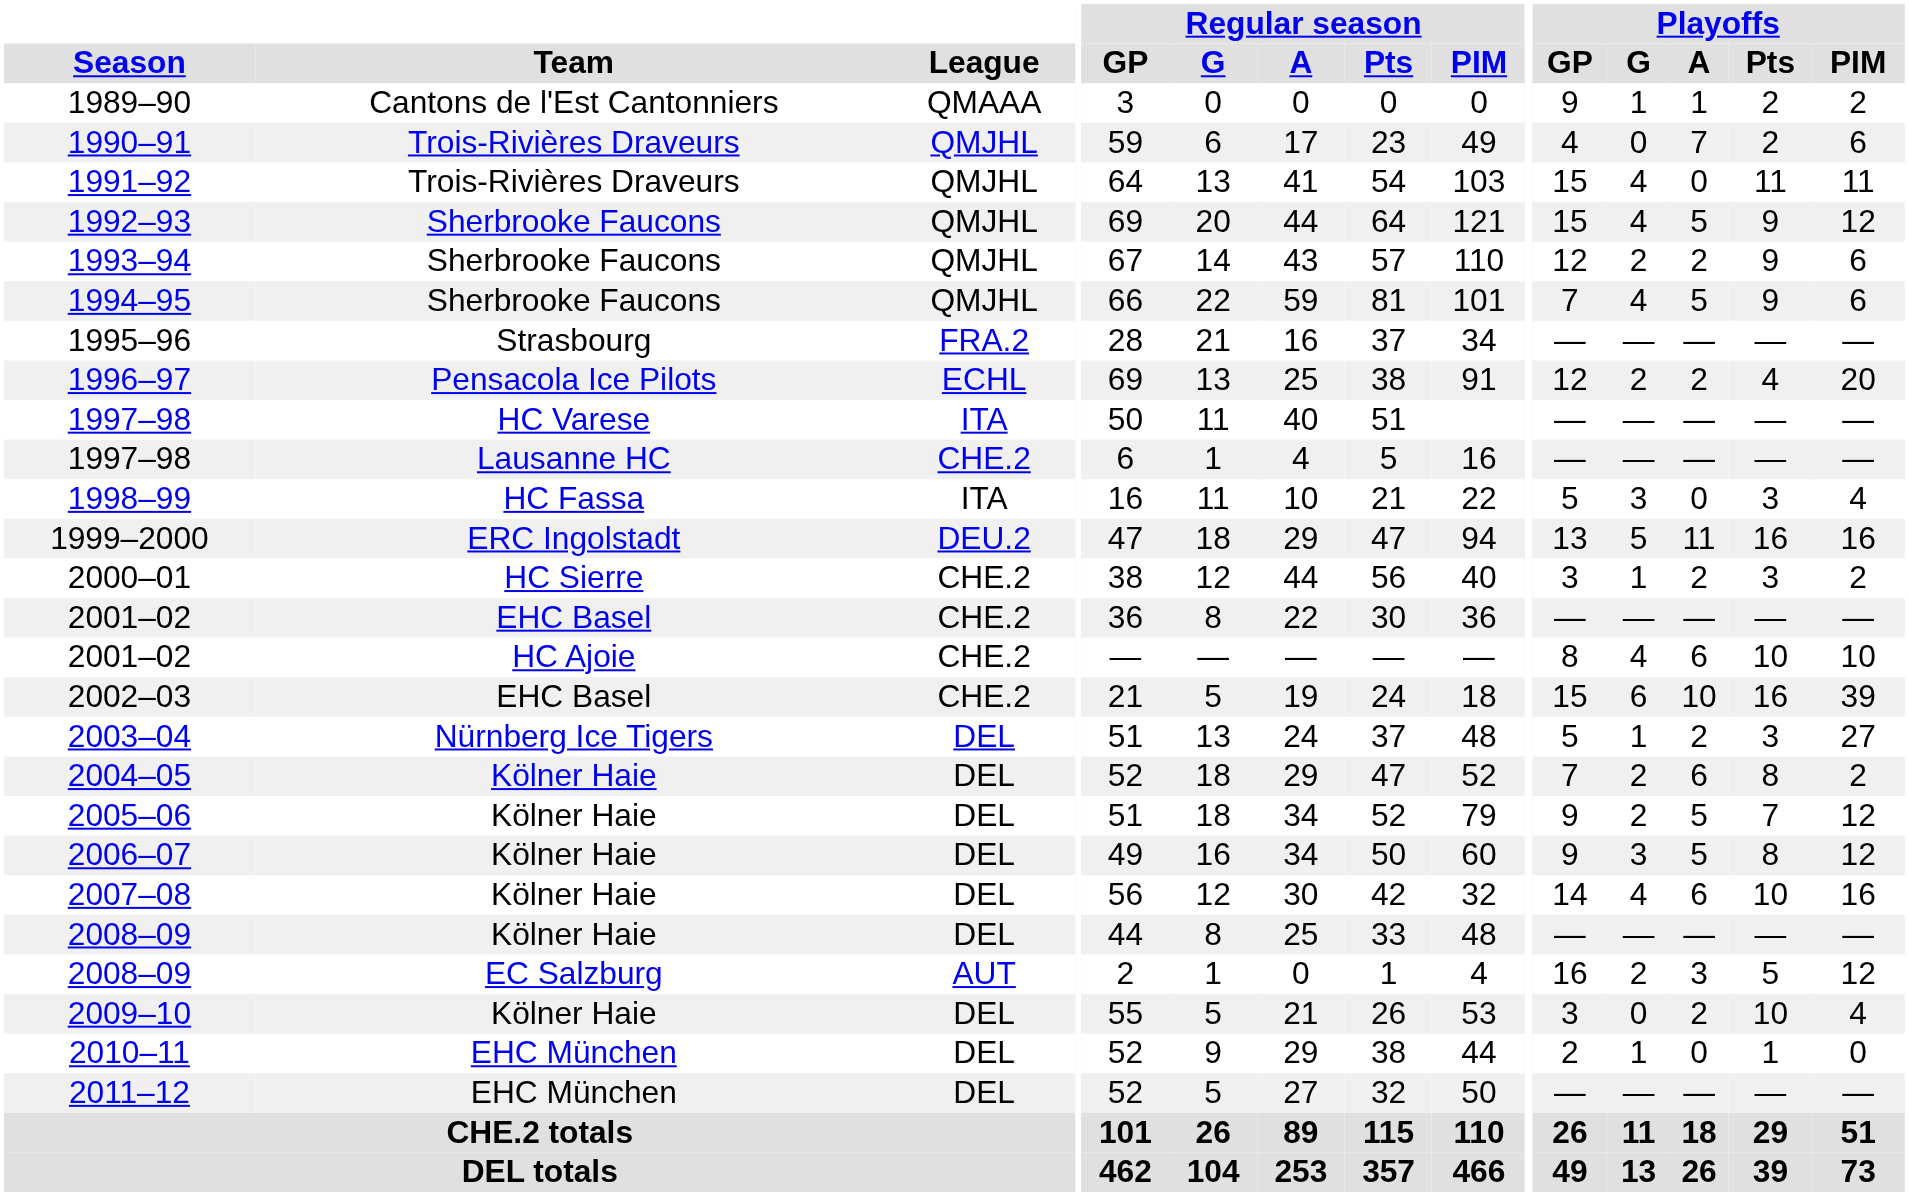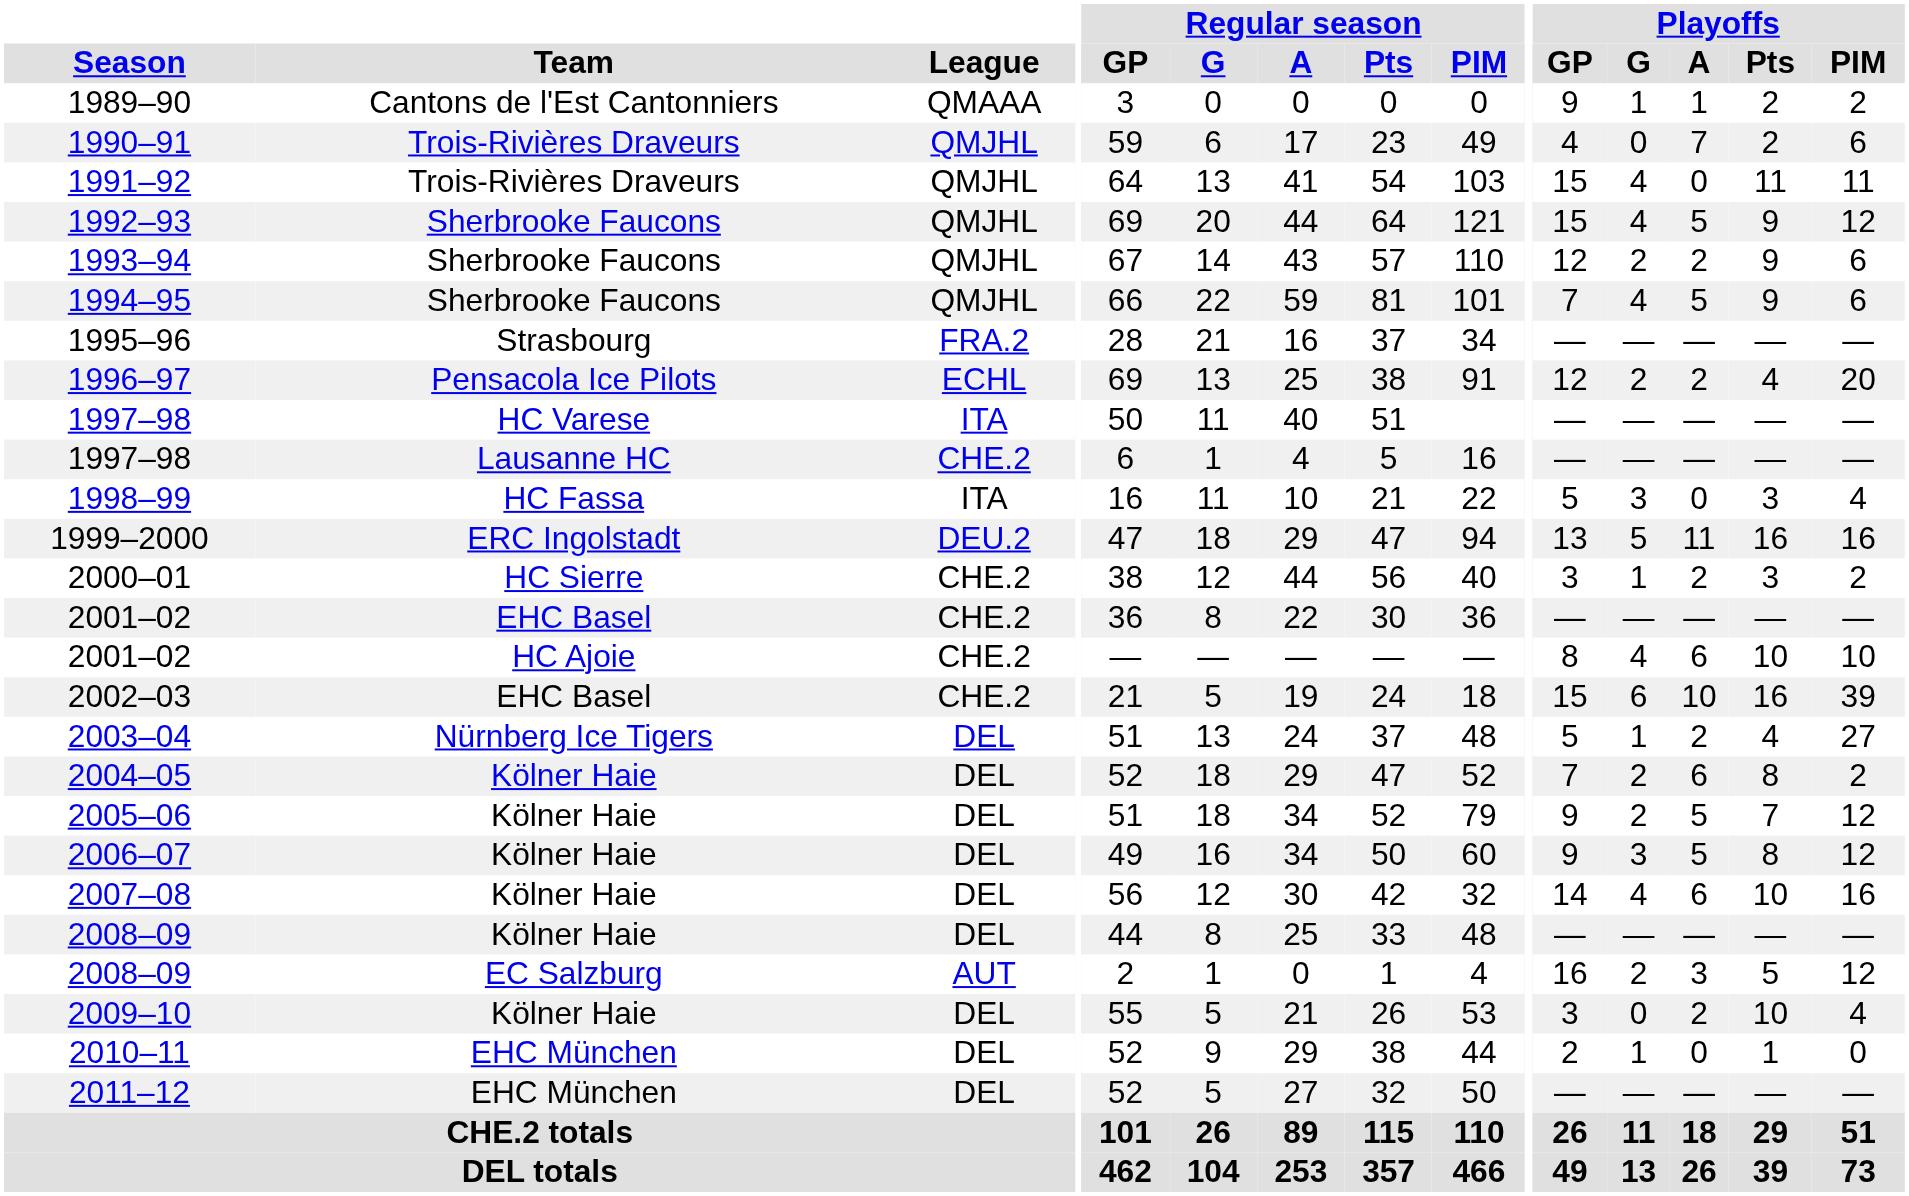 <table border="0" cellpadding="1" cellspacing="0" style="text-align:center; width:60em">
 <tr bgcolor="#e0e0e0">
 <th colspan="3"  bgcolor="#ffffff"></th>
 <th rowspan="100" bgcolor="#ffffff"></th>
 <th colspan="5"><a href='#'>Regular season</a></th>
 <th rowspan="100" bgcolor="#ffffff"></th>
 <th colspan="5"><a href='#'>Playoffs</a></th>
 </tr>
 <tr bgcolor="#e0e0e0">
 <th><a href='#'>Season</a></th>
 <th>Team</th>
 <th>League</th>
 <th>GP</th>
 <th><a href='#'>G</a></th>
 <th><a href='#'>A</a></th>
 <th><a href='#'>Pts</a></th>
 <th><a href='#'>PIM</a></th>
 <th>GP</th>
 <th>G</th>
 <th>A</th>
 <th>Pts</th>
 <th>PIM</th>
 </tr>
 <tr>
 <td>1989–90</td>
 <td>Cantons de l'Est Cantonniers</td>
 <td>QMAAA</td>
 <td>3</td>
 <td>0</td>
 <td>0</td>
 <td>0</td>
 <td>0</td>
 <td>9</td>
 <td>1</td>
 <td>1</td>
 <td>2</td>
 <td>2</td>
 </tr>
 <tr bgcolor="#f0f0f0">
 <td><a href='#'>1990–91</a></td>
 <td><a href='#'>Trois-Rivières Draveurs</a></td>
 <td><a href='#'>QMJHL</a></td>
 <td>59</td>
 <td>6</td>
 <td>17</td>
 <td>23</td>
 <td>49</td>
 <td>4</td>
 <td>0</td>
 <td>7</td>
 <td>2</td>
 <td>6</td>
 </tr>
 <tr>
 <td><a href='#'>1991–92</a></td>
 <td>Trois-Rivières Draveurs</td>
 <td>QMJHL</td>
 <td>64</td>
 <td>13</td>
 <td>41</td>
 <td>54</td>
 <td>103</td>
 <td>15</td>
 <td>4</td>
 <td>0</td>
 <td>11</td>
 <td>11</td>
 </tr>
 <tr bgcolor="#f0f0f0">
 <td><a href='#'>1992–93</a></td>
 <td><a href='#'>Sherbrooke Faucons</a></td>
 <td>QMJHL</td>
 <td>69</td>
 <td>20</td>
 <td>44</td>
 <td>64</td>
 <td>121</td>
 <td>15</td>
 <td>4</td>
 <td>5</td>
 <td>9</td>
 <td>12</td>
 </tr>
 <tr>
 <td><a href='#'>1993–94</a></td>
 <td>Sherbrooke Faucons</td>
 <td>QMJHL</td>
 <td>67</td>
 <td>14</td>
 <td>43</td>
 <td>57</td>
 <td>110</td>
 <td>12</td>
 <td>2</td>
 <td>2</td>
 <td>9</td>
 <td>6</td>
 </tr>
 <tr bgcolor="#f0f0f0">
 <td><a href='#'>1994–95</a></td>
 <td>Sherbrooke Faucons</td>
 <td>QMJHL</td>
 <td>66</td>
 <td>22</td>
 <td>59</td>
 <td>81</td>
 <td>101</td>
 <td>7</td>
 <td>4</td>
 <td>5</td>
 <td>9</td>
 <td>6</td>
 </tr>
 <tr>
 <td>1995–96</td>
 <td>Strasbourg</td>
 <td><a href='#'>FRA.2</a></td>
 <td>28</td>
 <td>21</td>
 <td>16</td>
 <td>37</td>
 <td>34</td>
 <td>—</td>
 <td>—</td>
 <td>—</td>
 <td>—</td>
 <td>—</td>
 </tr>
 <tr bgcolor="#f0f0f0">
 <td><a href='#'>1996–97</a></td>
 <td><a href='#'>Pensacola Ice Pilots</a></td>
 <td><a href='#'>ECHL</a></td>
 <td>69</td>
 <td>13</td>
 <td>25</td>
 <td>38</td>
 <td>91</td>
 <td>12</td>
 <td>2</td>
 <td>2</td>
 <td>4</td>
 <td>20</td>
 </tr>
 <tr>
 <td><a href='#'>1997–98</a></td>
 <td><a href='#'>HC Varese</a></td>
 <td><a href='#'>ITA</a></td>
 <td>50</td>
 <td>11</td>
 <td>40</td>
 <td>51</td>
 <td></td>
 <td>—</td>
 <td>—</td>
 <td>—</td>
 <td>—</td>
 <td>—</td>
 </tr>
 <tr bgcolor="#f0f0f0">
 <td>1997–98</td>
 <td><a href='#'>Lausanne HC</a></td>
 <td><a href='#'>CHE.2</a></td>
 <td>6</td>
 <td>1</td>
 <td>4</td>
 <td>5</td>
 <td>16</td>
 <td>—</td>
 <td>—</td>
 <td>—</td>
 <td>—</td>
 <td>—</td>
 </tr>
 <tr>
 <td><a href='#'>1998–99</a></td>
 <td><a href='#'>HC Fassa</a></td>
 <td>ITA</td>
 <td>16</td>
 <td>11</td>
 <td>10</td>
 <td>21</td>
 <td>22</td>
 <td>5</td>
 <td>3</td>
 <td>0</td>
 <td>3</td>
 <td>4</td>
 </tr>
 <tr bgcolor="#f0f0f0">
 <td>1999–2000</td>
 <td><a href='#'>ERC Ingolstadt</a></td>
 <td><a href='#'>DEU.2</a></td>
 <td>47</td>
 <td>18</td>
 <td>29</td>
 <td>47</td>
 <td>94</td>
 <td>13</td>
 <td>5</td>
 <td>11</td>
 <td>16</td>
 <td>16</td>
 </tr>
 <tr>
 <td>2000–01</td>
 <td><a href='#'>HC Sierre</a></td>
 <td>CHE.2</td>
 <td>38</td>
 <td>12</td>
 <td>44</td>
 <td>56</td>
 <td>40</td>
 <td>3</td>
 <td>1</td>
 <td>2</td>
 <td>3</td>
 <td>2</td>
 </tr>
 <tr bgcolor="#f0f0f0">
 <td>2001–02</td>
 <td><a href='#'>EHC Basel</a></td>
 <td>CHE.2</td>
 <td>36</td>
 <td>8</td>
 <td>22</td>
 <td>30</td>
 <td>36</td>
 <td>—</td>
 <td>—</td>
 <td>—</td>
 <td>—</td>
 <td>—</td>
 </tr>
 <tr>
 <td>2001–02</td>
 <td><a href='#'>HC Ajoie</a></td>
 <td>CHE.2</td>
 <td>—</td>
 <td>—</td>
 <td>—</td>
 <td>—</td>
 <td>—</td>
 <td>8</td>
 <td>4</td>
 <td>6</td>
 <td>10</td>
 <td>10</td>
 </tr>
 <tr bgcolor="#f0f0f0">
 <td>2002–03</td>
 <td>EHC Basel</td>
 <td>CHE.2</td>
 <td>21</td>
 <td>5</td>
 <td>19</td>
 <td>24</td>
 <td>18</td>
 <td>15</td>
 <td>6</td>
 <td>10</td>
 <td>16</td>
 <td>39</td>
 </tr>
 <tr>
 <td><a href='#'>2003–04</a></td>
 <td><a href='#'>Nürnberg Ice Tigers</a></td>
 <td><a href='#'>DEL</a></td>
 <td>51</td>
 <td>13</td>
 <td>24</td>
 <td>37</td>
 <td>48</td>
 <td>5</td>
 <td>1</td>
 <td>2</td>
-<td>3</td>
+<td>4</td>
 <td>27</td>
 </tr>
 <tr bgcolor="#f0f0f0">
 <td><a href='#'>2004–05</a></td>
 <td><a href='#'>Kölner Haie</a></td>
 <td>DEL</td>
 <td>52</td>
 <td>18</td>
 <td>29</td>
 <td>47</td>
 <td>52</td>
 <td>7</td>
 <td>2</td>
 <td>6</td>
 <td>8</td>
 <td>2</td>
 </tr>
 <tr>
 <td><a href='#'>2005–06</a></td>
 <td>Kölner Haie</td>
 <td>DEL</td>
 <td>51</td>
 <td>18</td>
 <td>34</td>
 <td>52</td>
 <td>79</td>
 <td>9</td>
 <td>2</td>
 <td>5</td>
 <td>7</td>
 <td>12</td>
 </tr>
 <tr bgcolor="#f0f0f0">
 <td><a href='#'>2006–07</a></td>
 <td>Kölner Haie</td>
 <td>DEL</td>
 <td>49</td>
 <td>16</td>
 <td>34</td>
 <td>50</td>
 <td>60</td>
 <td>9</td>
 <td>3</td>
 <td>5</td>
 <td>8</td>
 <td>12</td>
 </tr>
 <tr>
 <td><a href='#'>2007–08</a></td>
 <td>Kölner Haie</td>
 <td>DEL</td>
 <td>56</td>
 <td>12</td>
 <td>30</td>
 <td>42</td>
 <td>32</td>
 <td>14</td>
 <td>4</td>
 <td>6</td>
 <td>10</td>
 <td>16</td>
 </tr>
 <tr bgcolor="#f0f0f0">
 <td><a href='#'>2008–09</a></td>
 <td>Kölner Haie</td>
 <td>DEL</td>
 <td>44</td>
 <td>8</td>
 <td>25</td>
 <td>33</td>
 <td>48</td>
 <td>—</td>
 <td>—</td>
 <td>—</td>
 <td>—</td>
 <td>—</td>
 </tr>
 <tr>
 <td><a href='#'>2008–09</a></td>
 <td><a href='#'>EC Salzburg</a></td>
 <td><a href='#'>AUT</a></td>
 <td>2</td>
 <td>1</td>
 <td>0</td>
 <td>1</td>
 <td>4</td>
 <td>16</td>
 <td>2</td>
 <td>3</td>
 <td>5</td>
 <td>12</td>
 </tr>
 <tr bgcolor="#f0f0f0">
 <td><a href='#'>2009–10</a></td>
 <td>Kölner Haie</td>
 <td>DEL</td>
 <td>55</td>
 <td>5</td>
 <td>21</td>
 <td>26</td>
 <td>53</td>
 <td>3</td>
 <td>0</td>
 <td>2</td>
 <td>10</td>
 <td>4</td>
 </tr>
 <tr>
 <td><a href='#'>2010–11</a></td>
 <td><a href='#'>EHC München</a></td>
 <td>DEL</td>
 <td>52</td>
 <td>9</td>
 <td>29</td>
 <td>38</td>
 <td>44</td>
 <td>2</td>
 <td>1</td>
 <td>0</td>
 <td>1</td>
 <td>0</td>
 </tr>
 <tr bgcolor="#f0f0f0">
 <td><a href='#'>2011–12</a></td>
 <td>EHC München</td>
 <td>DEL</td>
 <td>52</td>
 <td>5</td>
 <td>27</td>
 <td>32</td>
 <td>50</td>
 <td>—</td>
 <td>—</td>
 <td>—</td>
 <td>—</td>
 <td>—</td>
 </tr>
 <tr bgcolor="#e0e0e0">
 <th colspan="3">CHE.2 totals</th>
 <th>101</th>
 <th>26</th>
 <th>89</th>
 <th>115</th>
 <th>110</th>
 <th>26</th>
 <th>11</th>
 <th>18</th>
 <th>29</th>
 <th>51</th>
 </tr>
 <tr bgcolor="#e0e0e0">
 <th colspan="3">DEL totals</th>
 <th>462</th>
 <th>104</th>
 <th>253</th>
 <th>357</th>
 <th>466</th>
 <th>49</th>
 <th>13</th>
 <th>26</th>
 <th>39</th>
 <th>73</th>
 </tr>
 </table>
